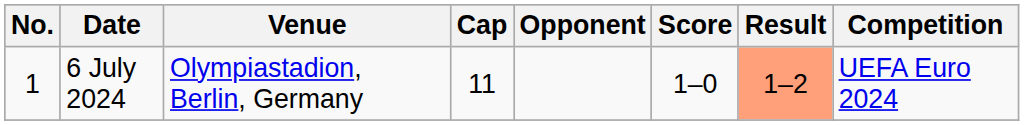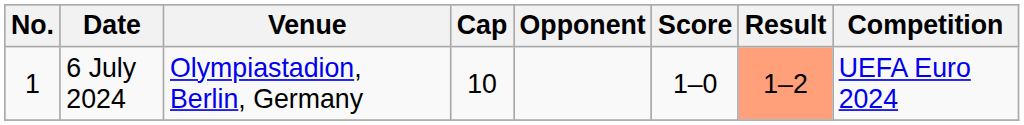 <table class="wikitable sortable">
 <tr>
 <th scope="col">No.</th>
 <th scope="col" data-sort-type="date">Date</th>
 <th scope="col">Venue</th>
 <th scope="col">Cap</th>
 <th scope="col">Opponent</th>
 <th scope="col">Score</th>
 <th scope="col">Result</th>
 <th scope="col">Competition</th>
 </tr>
 <tr>
 <td align="center">1</td>
 <td>6 July 2024</td>
 <td><a href='#'>Olympiastadion</a>, <a href='#'>Berlin</a>, Germany</td>
-<td align="center">11</td>
+<td align="center">10</td>
 <td></td>
 <td align="center">1–0</td>
 <td align="center" style="background: lightsalmon;">1–2</td>
 <td><a href='#'>UEFA Euro 2024</a></td>
 </tr>
 </table>
